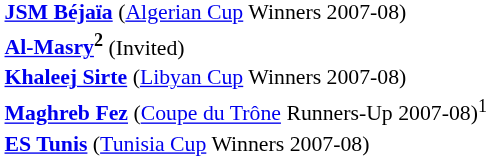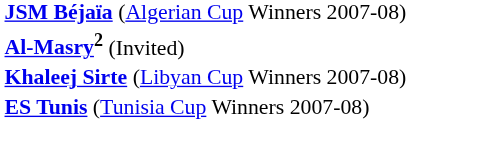 <table>
 <tr>
 <td valign="top" width="150px"></td>
 <td><strong><a href='#'>JSM Béjaïa</a></strong> (<a href='#'>Algerian Cup</a> Winners 2007-08)</td>
 </tr>
 <tr>
 <td valign="top" width="150px"></td>
 <td><strong><a href='#'>Al-Masry</a><sup><span>2</span></sup></strong> (Invited)</td>
 </tr>
 <tr>
 <td valign="top" width="150px"></td>
 <td><strong><a href='#'>Khaleej Sirte</a></strong> (<a href='#'>Libyan Cup</a> Winners 2007-08)</td>
 </tr>
 <tr>
 <td valign="top" width="150px"></td>
-<td><strong><a href='#'>Maghreb Fez</a></strong> (<a href='#'>Coupe du Trône</a> Runners-Up 2007-08)<sup><span>1</span></sup></td>
-</tr>
-<tr>
-<td valign="top" width="150px"></td>
 <td><strong><a href='#'>ES Tunis</a></strong> (<a href='#'>Tunisia Cup</a> Winners 2007-08)</td>
 </tr>
 <tr>
 </tr>
 </table>
